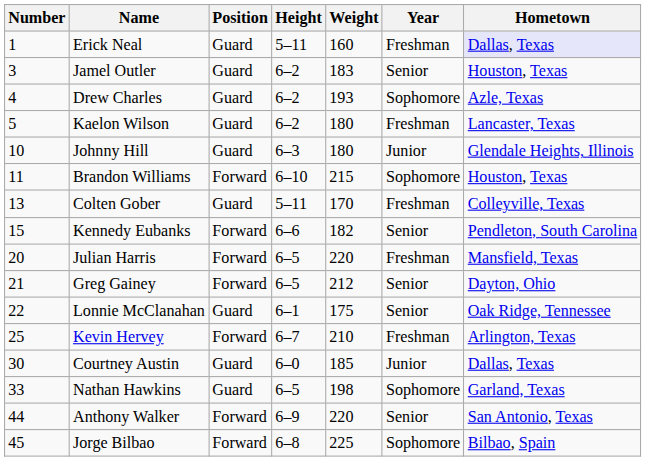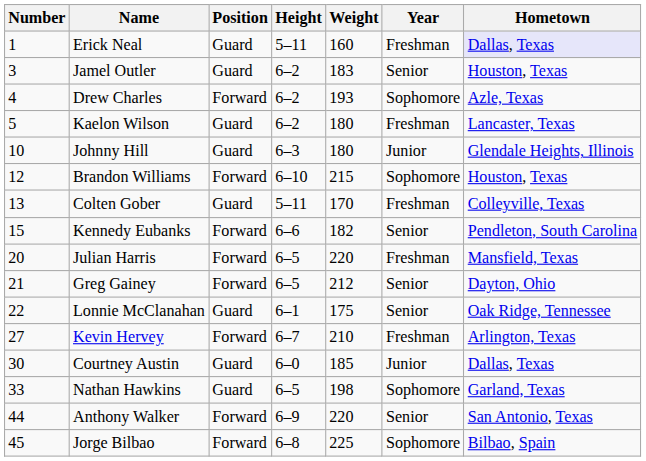 <table class="wikitable sortable" style="font-size: 95%;">
 <tr>
 <th>Number</th>
 <th>Name</th>
 <th>Position</th>
 <th>Height</th>
 <th>Weight</th>
 <th>Year</th>
 <th>Hometown</th>
 </tr>
 <tr>
 <td>1</td>
 <td>Erick Neal</td>
 <td>Guard</td>
 <td>5–11</td>
 <td>160</td>
 <td>Freshman</td>
 <td style="background: lavender;"><a href='#'>Dallas</a>, <a href='#'>Texas</a></td>
 </tr>
 <tr>
 <td>3</td>
 <td>Jamel Outler</td>
 <td>Guard</td>
 <td>6–2</td>
 <td>183</td>
 <td>Senior</td>
 <td><a href='#'>Houston</a>, <a href='#'>Texas</a></td>
 </tr>
 <tr>
 <td>4</td>
 <td>Drew Charles</td>
-<td>Guard</td>
+<td>Forward</td>
 <td>6–2</td>
 <td>193</td>
 <td>Sophomore</td>
 <td><a href='#'>Azle, Texas</a></td>
 </tr>
 <tr>
 <td>5</td>
 <td>Kaelon Wilson</td>
 <td>Guard</td>
 <td>6–2</td>
 <td>180</td>
 <td>Freshman</td>
 <td><a href='#'>Lancaster, Texas</a></td>
 </tr>
 <tr>
 <td>10</td>
 <td>Johnny Hill</td>
 <td>Guard</td>
 <td>6–3</td>
 <td>180</td>
 <td>Junior</td>
 <td><a href='#'>Glendale Heights, Illinois</a></td>
 </tr>
 <tr>
-<td>11</td>
+<td>12</td>
 <td>Brandon Williams</td>
 <td>Forward</td>
 <td>6–10</td>
 <td>215</td>
 <td>Sophomore</td>
 <td><a href='#'>Houston</a>, <a href='#'>Texas</a></td>
 </tr>
 <tr>
 <td>13</td>
 <td>Colten Gober</td>
 <td>Guard</td>
 <td>5–11</td>
 <td>170</td>
 <td>Freshman</td>
 <td><a href='#'>Colleyville, Texas</a></td>
 </tr>
 <tr>
 <td>15</td>
 <td>Kennedy Eubanks</td>
 <td>Forward</td>
 <td>6–6</td>
 <td>182</td>
 <td>Senior</td>
 <td><a href='#'>Pendleton, South Carolina</a></td>
 </tr>
 <tr>
 <td>20</td>
 <td>Julian Harris</td>
 <td>Forward</td>
 <td>6–5</td>
 <td>220</td>
 <td>Freshman</td>
 <td><a href='#'>Mansfield, Texas</a></td>
 </tr>
 <tr>
 <td>21</td>
 <td>Greg Gainey</td>
 <td>Forward</td>
 <td>6–5</td>
 <td>212</td>
 <td>Senior</td>
 <td><a href='#'>Dayton, Ohio</a></td>
 </tr>
 <tr>
 <td>22</td>
 <td>Lonnie McClanahan</td>
 <td>Guard</td>
 <td>6–1</td>
 <td>175</td>
 <td>Senior</td>
 <td><a href='#'>Oak Ridge, Tennessee</a></td>
 </tr>
 <tr>
-<td>25</td>
+<td>27</td>
 <td><a href='#'>Kevin Hervey</a></td>
 <td>Forward</td>
 <td>6–7</td>
 <td>210</td>
 <td>Freshman</td>
 <td><a href='#'>Arlington, Texas</a></td>
 </tr>
 <tr>
 <td>30</td>
 <td>Courtney Austin</td>
 <td>Guard</td>
 <td>6–0</td>
 <td>185</td>
 <td>Junior</td>
 <td><a href='#'>Dallas</a>, <a href='#'>Texas</a></td>
 </tr>
 <tr>
 <td>33</td>
 <td>Nathan Hawkins</td>
 <td>Guard</td>
 <td>6–5</td>
 <td>198</td>
 <td>Sophomore</td>
 <td><a href='#'>Garland, Texas</a></td>
 </tr>
 <tr>
 <td>44</td>
 <td>Anthony Walker</td>
 <td>Forward</td>
 <td>6–9</td>
 <td>220</td>
 <td>Senior</td>
 <td><a href='#'>San Antonio</a>, <a href='#'>Texas</a></td>
 </tr>
 <tr>
 <td>45</td>
 <td>Jorge Bilbao</td>
 <td>Forward</td>
 <td>6–8</td>
 <td>225</td>
 <td>Sophomore</td>
 <td><a href='#'>Bilbao</a>, <a href='#'>Spain</a></td>
 </tr>
 </table>
